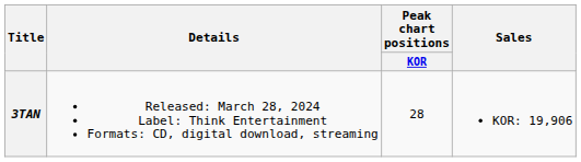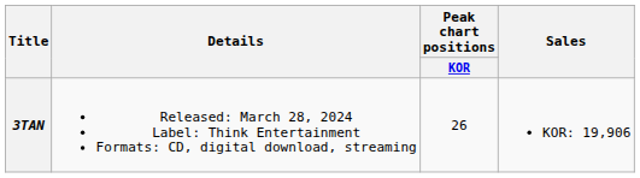 <table class="wikitable plainrowheaders" style="text-align:center;">
 <tr>
 <th scope="col" rowspan="2">Title</th>
 <th scope="col" rowspan="2">Details</th>
 <th scope="col" colspan="1">Peak chart positions</th>
 <th scope="col" rowspan="2">Sales</th>
 </tr>
 <tr>
 <th scope="col" style="width:3em;font-size:90%;"><a href='#'>KOR</a><br></th>
 </tr>
 <tr>
 <th scope="row"><em>3TAN</em></th>
 <td><br><ul><li>Released: March 28, 2024</li><li>Label: Think Entertainment</li><li>Formats: CD, digital download, streaming</li></ul></td>
-<td>28</td>
+<td>26</td>
 <td><br><ul><li>KOR: 19,906</li></ul></td>
 </tr>
 </table>
